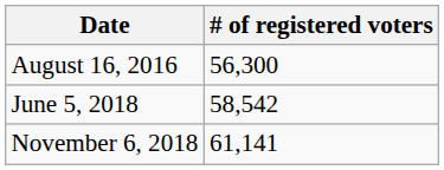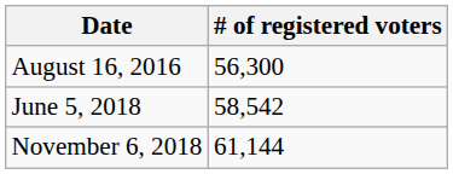 <table class="wikitable">
 <tr>
 <th>Date</th>
 <th># of registered voters</th>
 </tr>
 <tr>
 <td>August 16, 2016</td>
 <td>56,300</td>
 </tr>
 <tr>
 <td>June 5, 2018</td>
 <td>58,542</td>
 </tr>
 <tr>
 <td>November 6, 2018</td>
-<td>61,141</td>
+<td>61,144</td>
 </tr>
 </table>
